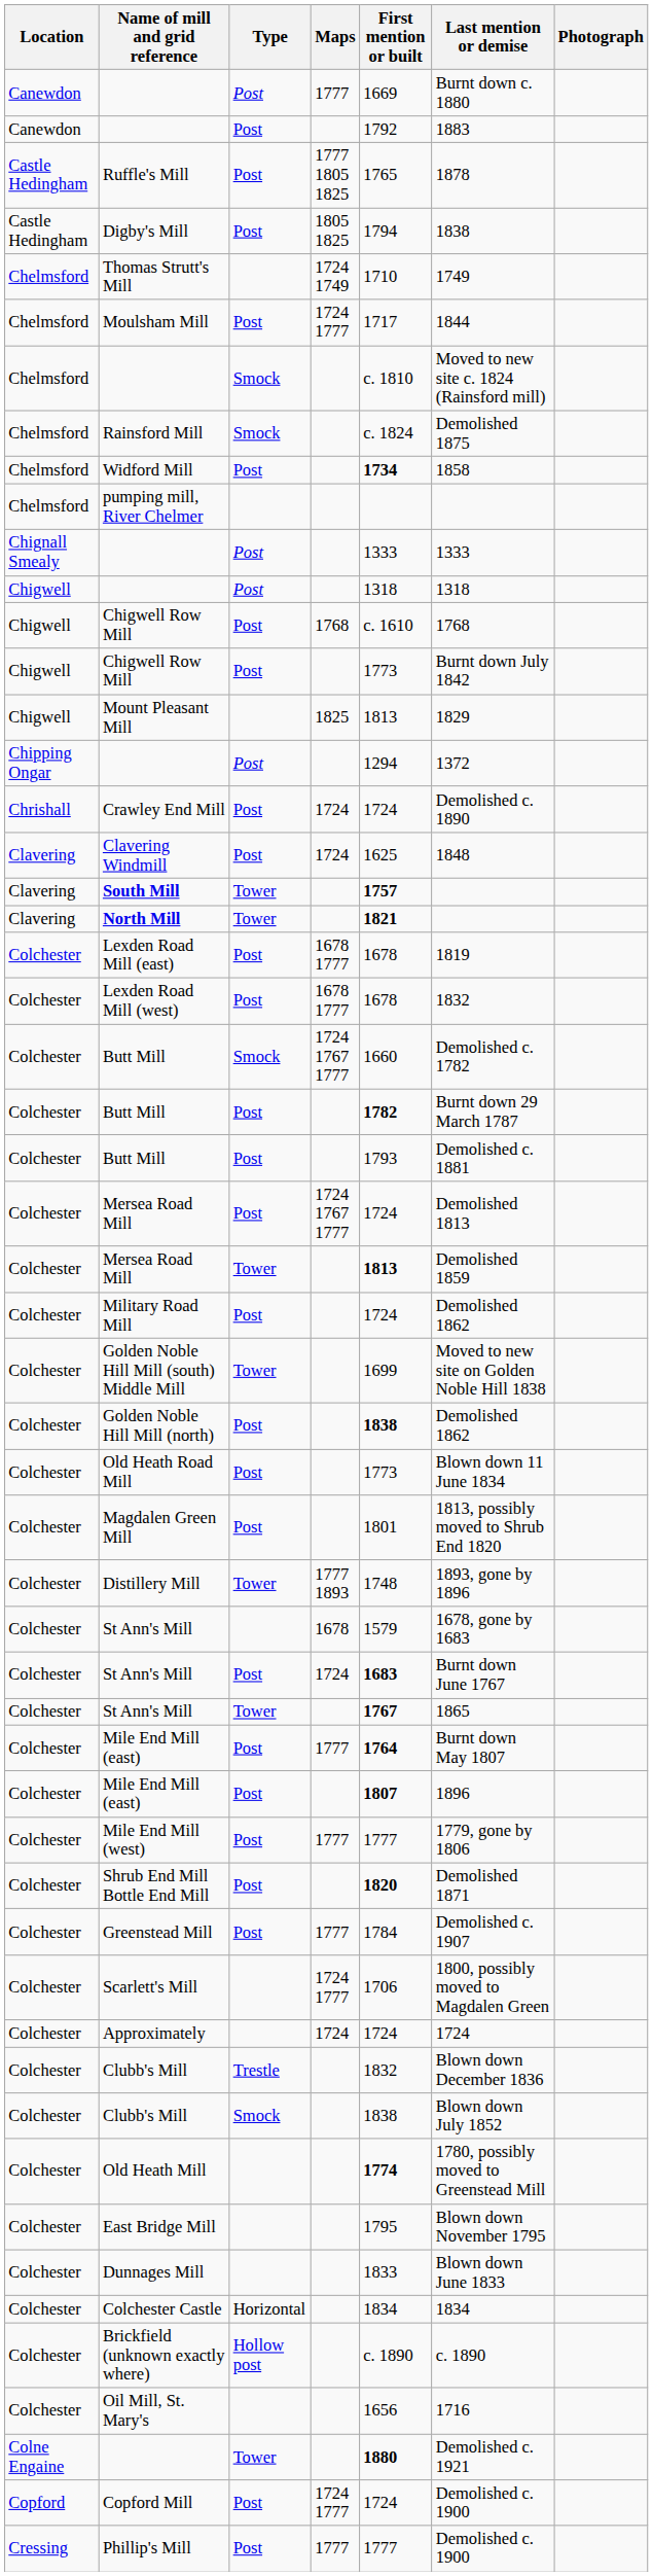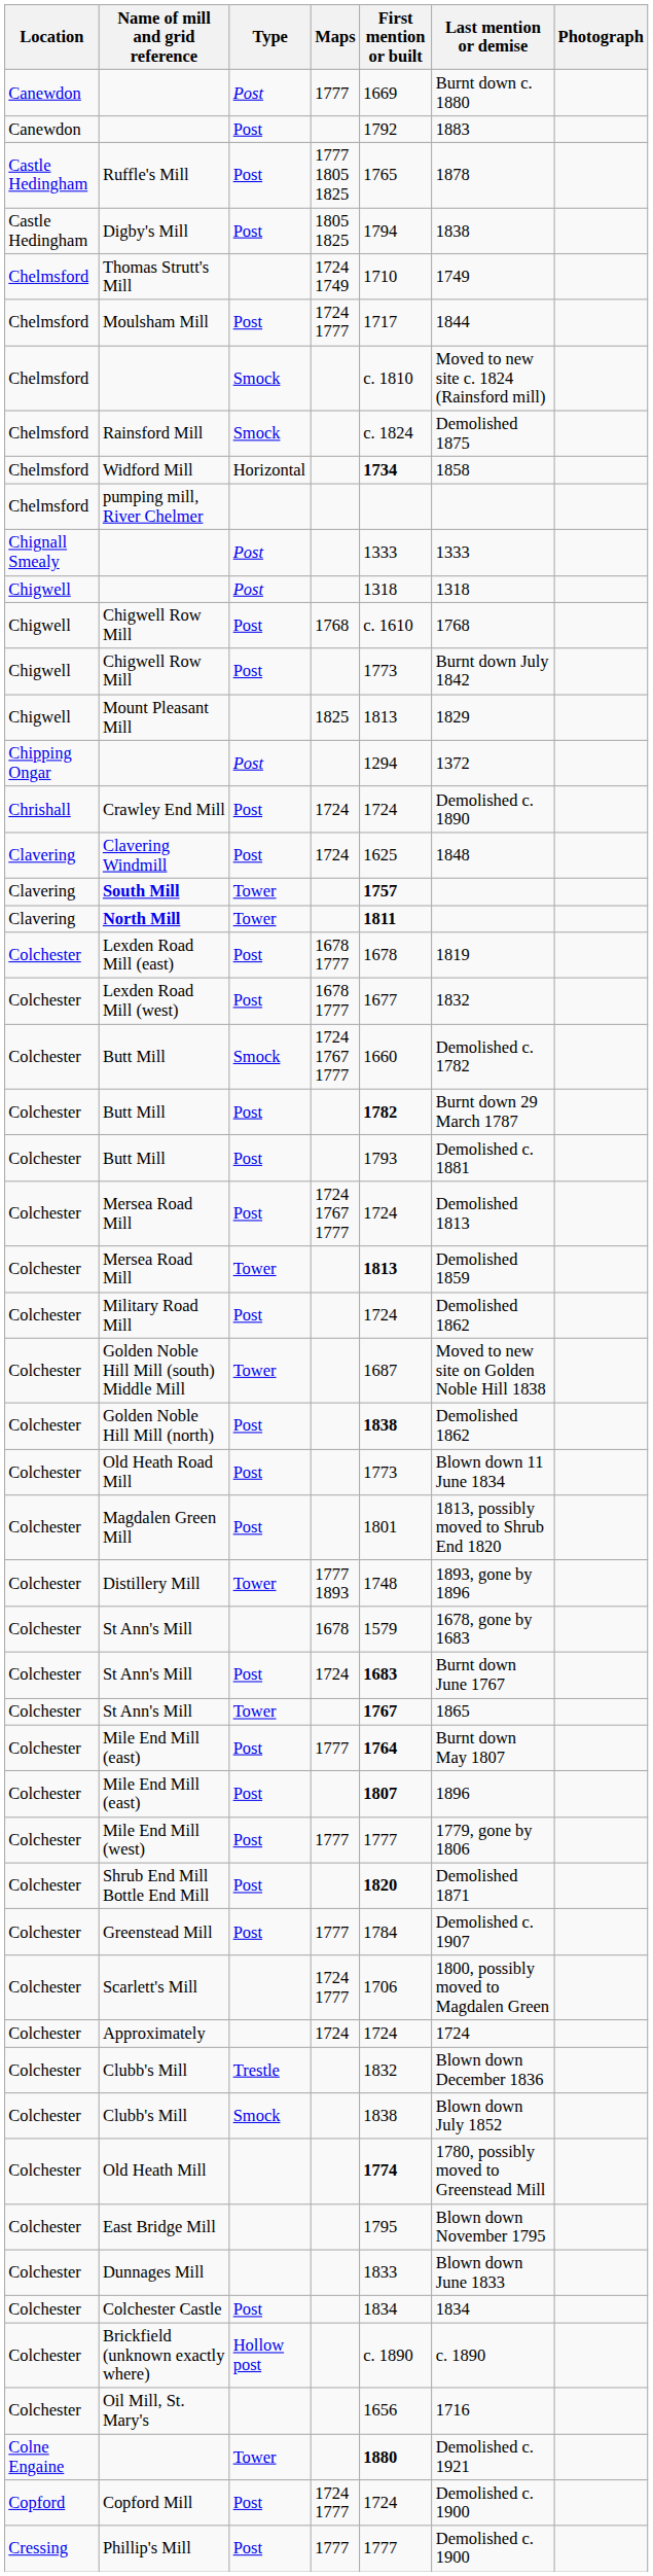 <table class="wikitable">
 <tr>
 <th>Location</th>
 <th>Name of mill<br>and grid reference</th>
 <th>Type</th>
 <th>Maps</th>
 <th>First mention<br>or built</th>
 <th>Last mention<br> or demise</th>
 <th>Photograph</th>
 </tr>
 <tr>
 <td><a href='#'>Canewdon</a></td>
 <td></td>
 <td><em><a href='#'>Post</a></em></td>
 <td>1777</td>
 <td>1669</td>
 <td>Burnt down c. 1880</td>
 <td></td>
 </tr>
 <tr>
 <td>Canewdon</td>
 <td></td>
 <td><a href='#'>Post</a></td>
 <td></td>
 <td>1792</td>
 <td>1883</td>
 <td></td>
 </tr>
 <tr>
 <td><a href='#'>Castle Hedingham</a></td>
 <td>Ruffle's Mill<br></td>
 <td><a href='#'>Post</a></td>
 <td>1777<br>1805<br>1825</td>
 <td>1765</td>
 <td>1878</td>
 <td></td>
 </tr>
 <tr>
 <td>Castle Hedingham</td>
 <td>Digby's Mill<br></td>
 <td><a href='#'>Post</a></td>
 <td>1805<br>1825</td>
 <td>1794</td>
 <td>1838</td>
 <td></td>
 </tr>
 <tr>
 <td><a href='#'>Chelmsford</a></td>
 <td>Thomas Strutt's Mill <br></td>
 <td></td>
 <td>1724<br>1749</td>
 <td>1710</td>
 <td>1749</td>
 <td></td>
 </tr>
 <tr>
 <td>Chelmsford</td>
 <td>Moulsham Mill <br></td>
 <td><a href='#'>Post</a></td>
 <td>1724<br>1777</td>
 <td>1717</td>
 <td>1844</td>
 <td></td>
 </tr>
 <tr>
 <td>Chelmsford</td>
 <td></td>
 <td><a href='#'>Smock</a></td>
 <td></td>
 <td>c. 1810</td>
 <td>Moved to new site c. 1824 (Rainsford mill)</td>
 <td></td>
 </tr>
 <tr>
 <td>Chelmsford</td>
 <td>Rainsford Mill <br></td>
 <td><a href='#'>Smock</a></td>
 <td></td>
 <td>c. 1824</td>
 <td>Demolished 1875</td>
 <td></td>
 </tr>
 <tr>
 <td>Chelmsford</td>
 <td>Widford Mill <br></td>
-<td><a href='#'>Post</a></td>
+<td>Horizontal</td>
 <td></td>
 <td><strong>1734</strong></td>
 <td>1858</td>
 <td></td>
 </tr>
 <tr>
 <td>Chelmsford</td>
 <td>pumping mill, <a href='#'>River Chelmer</a></td>
 <td></td>
 <td></td>
 <td></td>
 <td></td>
 <td></td>
 </tr>
 <tr>
 <td><a href='#'>Chignall Smealy</a></td>
 <td></td>
 <td><em><a href='#'>Post</a></em></td>
 <td></td>
 <td>1333</td>
 <td>1333</td>
 <td></td>
 </tr>
 <tr>
 <td><a href='#'>Chigwell</a></td>
 <td></td>
 <td><em><a href='#'>Post</a></em></td>
 <td></td>
 <td>1318</td>
 <td>1318</td>
 <td></td>
 </tr>
 <tr>
 <td>Chigwell</td>
 <td>Chigwell Row Mill <br></td>
 <td><a href='#'>Post</a></td>
 <td>1768</td>
 <td>c. 1610</td>
 <td>1768</td>
 <td></td>
 </tr>
 <tr>
 <td>Chigwell</td>
 <td>Chigwell Row Mill <br></td>
 <td><a href='#'>Post</a></td>
 <td></td>
 <td>1773</td>
 <td>Burnt down July 1842</td>
 <td></td>
 </tr>
 <tr>
 <td>Chigwell</td>
 <td>Mount Pleasant Mill <br></td>
 <td></td>
 <td>1825</td>
 <td>1813</td>
 <td>1829</td>
 <td></td>
 </tr>
 <tr>
 <td><a href='#'>Chipping Ongar</a></td>
 <td></td>
 <td><em><a href='#'>Post</a></em></td>
 <td></td>
 <td>1294</td>
 <td>1372</td>
 <td></td>
 </tr>
 <tr>
 <td><a href='#'>Chrishall</a></td>
 <td>Crawley End Mill <br></td>
 <td><a href='#'>Post</a></td>
 <td>1724</td>
 <td>1724</td>
 <td>Demolished c. 1890</td>
 <td></td>
 </tr>
 <tr>
 <td><a href='#'>Clavering</a></td>
 <td><a href='#'>Clavering Windmill</a> <br></td>
 <td><a href='#'>Post</a></td>
 <td>1724</td>
 <td>1625</td>
 <td>1848</td>
 <td></td>
 </tr>
 <tr>
 <td>Clavering</td>
 <td><strong><a href='#'>South Mill</a></strong><br></td>
 <td><a href='#'>Tower</a></td>
 <td></td>
 <td><strong>1757</strong></td>
 <td></td>
 <td></td>
 </tr>
 <tr>
 <td>Clavering</td>
 <td><strong><a href='#'>North Mill</a></strong><br></td>
 <td><a href='#'>Tower</a></td>
 <td></td>
-<td><strong>1821</strong></td>
+<td><strong>1811</strong></td>
 <td></td>
 <td></td>
 </tr>
 <tr>
 <td><a href='#'>Colchester</a></td>
 <td>Lexden Road Mill (east) <br></td>
 <td><a href='#'>Post</a></td>
 <td>1678<br>1777</td>
 <td>1678</td>
 <td>1819</td>
 <td></td>
 </tr>
 <tr>
 <td>Colchester</td>
 <td>Lexden Road Mill (west) <br></td>
 <td><a href='#'>Post</a></td>
 <td>1678<br>1777</td>
-<td>1678</td>
+<td>1677</td>
 <td>1832</td>
 <td></td>
 </tr>
 <tr>
 <td>Colchester</td>
 <td>Butt Mill <br></td>
 <td><a href='#'>Smock</a></td>
 <td>1724<br>1767<br>1777</td>
 <td>1660</td>
 <td>Demolished c. 1782</td>
 <td></td>
 </tr>
 <tr>
 <td>Colchester</td>
 <td>Butt Mill <br></td>
 <td><a href='#'>Post</a></td>
 <td></td>
 <td><strong>1782</strong></td>
 <td>Burnt down 29 March 1787</td>
 <td></td>
 </tr>
 <tr>
 <td>Colchester</td>
 <td>Butt Mill <br></td>
 <td><a href='#'>Post</a></td>
 <td></td>
 <td>1793</td>
 <td>Demolished c. 1881</td>
 <td></td>
 </tr>
 <tr>
 <td>Colchester</td>
 <td>Mersea Road Mill <br></td>
 <td><a href='#'>Post</a></td>
 <td>1724<br>1767<br>1777</td>
 <td>1724</td>
 <td>Demolished 1813</td>
 <td></td>
 </tr>
 <tr>
 <td>Colchester</td>
 <td>Mersea Road Mill <br></td>
 <td><a href='#'>Tower</a></td>
 <td></td>
 <td><strong>1813</strong></td>
 <td>Demolished 1859</td>
 <td></td>
 </tr>
 <tr>
 <td>Colchester</td>
 <td>Military Road Mill <br></td>
 <td><a href='#'>Post</a></td>
 <td></td>
 <td>1724</td>
 <td>Demolished 1862</td>
 <td></td>
 </tr>
 <tr>
 <td>Colchester</td>
 <td>Golden Noble Hill Mill (south) <br>Middle Mill <br></td>
 <td><a href='#'>Tower</a></td>
 <td></td>
-<td>1699</td>
+<td>1687</td>
 <td>Moved to new site on Golden Noble Hill 1838</td>
 <td></td>
 </tr>
 <tr>
 <td>Colchester</td>
 <td>Golden Noble Hill Mill (north) <br></td>
 <td><a href='#'>Post</a></td>
 <td></td>
 <td><strong>1838</strong></td>
 <td>Demolished   1862</td>
 <td></td>
 </tr>
 <tr>
 <td>Colchester</td>
 <td>Old Heath Road Mill</td>
 <td><a href='#'>Post</a></td>
 <td></td>
 <td>1773</td>
 <td>Blown down 11 June 1834</td>
 <td></td>
 </tr>
 <tr>
 <td>Colchester</td>
 <td>Magdalen Green Mill <br></td>
 <td><a href='#'>Post</a></td>
 <td></td>
 <td>1801</td>
 <td>1813, possibly moved to Shrub End 1820</td>
 <td></td>
 </tr>
 <tr>
 <td>Colchester</td>
 <td>Distillery Mill <br></td>
 <td><a href='#'>Tower</a></td>
 <td>1777<br>1893</td>
 <td>1748</td>
 <td>1893, gone by 1896</td>
 <td></td>
 </tr>
 <tr>
 <td>Colchester</td>
 <td>St Ann's Mill <br></td>
 <td></td>
 <td>1678</td>
 <td>1579</td>
 <td>1678, gone by 1683</td>
 <td></td>
 </tr>
 <tr>
 <td>Colchester</td>
 <td>St Ann's Mill <br></td>
 <td><a href='#'>Post</a></td>
 <td>1724</td>
 <td><strong>1683</strong></td>
 <td>Burnt down June 1767</td>
 <td></td>
 </tr>
 <tr>
 <td>Colchester</td>
 <td>St Ann's Mill <br></td>
 <td><a href='#'>Tower</a></td>
 <td></td>
 <td><strong>1767</strong></td>
 <td>1865</td>
 <td></td>
 </tr>
 <tr>
 <td>Colchester</td>
 <td>Mile End Mill (east) <br></td>
 <td><a href='#'>Post</a></td>
 <td>1777</td>
 <td><strong>1764</strong></td>
 <td>Burnt down May 1807</td>
 <td></td>
 </tr>
 <tr>
 <td>Colchester</td>
 <td>Mile End Mill (east) <br></td>
 <td><a href='#'>Post</a></td>
 <td></td>
 <td><strong>1807</strong></td>
 <td>1896</td>
 <td></td>
 </tr>
 <tr>
 <td>Colchester</td>
 <td>Mile End Mill (west) <br></td>
 <td><a href='#'>Post</a></td>
 <td>1777</td>
 <td>1777</td>
 <td>1779, gone by 1806</td>
 <td></td>
 </tr>
 <tr>
 <td>Colchester</td>
 <td>Shrub End Mill<br>Bottle End Mill <br></td>
 <td><a href='#'>Post</a></td>
 <td></td>
 <td><strong>1820</strong></td>
 <td>Demolished 1871</td>
 <td></td>
 </tr>
 <tr>
 <td>Colchester</td>
 <td>Greenstead Mill <br></td>
 <td><a href='#'>Post</a></td>
 <td>1777</td>
 <td>1784</td>
 <td>Demolished c. 1907</td>
 <td></td>
 </tr>
 <tr>
 <td>Colchester</td>
 <td>Scarlett's Mill <br></td>
 <td></td>
 <td>1724<br>1777</td>
 <td>1706</td>
 <td>1800, possibly moved to Magdalen Green</td>
 <td></td>
 </tr>
 <tr>
 <td>Colchester</td>
 <td>Approximately</td>
 <td></td>
 <td>1724</td>
 <td>1724</td>
 <td>1724</td>
 <td></td>
 </tr>
 <tr>
 <td>Colchester</td>
 <td>Clubb's Mill <br></td>
 <td><a href='#'>Trestle</a></td>
 <td></td>
 <td>1832</td>
 <td>Blown down December 1836</td>
 <td></td>
 </tr>
 <tr>
 <td>Colchester</td>
 <td>Clubb's Mill <br></td>
 <td><a href='#'>Smock</a></td>
 <td></td>
 <td>1838</td>
 <td>Blown down July 1852</td>
 <td></td>
 </tr>
 <tr>
 <td>Colchester</td>
 <td>Old Heath Mill</td>
 <td></td>
 <td></td>
 <td><strong>1774</strong></td>
 <td>1780, possibly moved to Greenstead Mill</td>
 <td></td>
 </tr>
 <tr>
 <td>Colchester</td>
 <td>East Bridge Mill</td>
 <td></td>
 <td></td>
 <td>1795</td>
 <td>Blown down November 1795</td>
 <td></td>
 </tr>
 <tr>
 <td>Colchester</td>
 <td>Dunnages Mill</td>
 <td></td>
 <td></td>
 <td>1833</td>
 <td>Blown down June 1833</td>
 <td></td>
 </tr>
 <tr>
 <td>Colchester</td>
 <td>Colchester Castle</td>
-<td>Horizontal</td>
+<td><a href='#'>Post</a></td>
 <td></td>
 <td>1834</td>
 <td>1834</td>
 <td></td>
 </tr>
 <tr>
 <td>Colchester</td>
 <td>Brickfield (unknown exactly where)</td>
 <td><a href='#'>Hollow post</a></td>
 <td></td>
 <td>c. 1890</td>
 <td>c. 1890</td>
 <td></td>
 </tr>
 <tr>
 <td>Colchester</td>
 <td>Oil Mill, St. Mary's</td>
 <td></td>
 <td></td>
 <td>1656</td>
 <td>1716</td>
 <td></td>
 </tr>
 <tr>
 <td><a href='#'>Colne Engaine</a></td>
 <td></td>
 <td><a href='#'>Tower</a></td>
 <td></td>
 <td><strong>1880</strong></td>
 <td>Demolished c. 1921</td>
 <td></td>
 </tr>
 <tr>
 <td><a href='#'>Copford</a></td>
 <td>Copford Mill <br></td>
 <td><a href='#'>Post</a></td>
 <td>1724<br>1777</td>
 <td>1724</td>
 <td>Demolished c. 1900</td>
 <td></td>
 </tr>
 <tr>
 <td><a href='#'>Cressing</a></td>
 <td>Phillip's Mill <br></td>
 <td><a href='#'>Post</a></td>
 <td>1777</td>
 <td>1777</td>
 <td>Demolished c. 1900</td>
 <td></td>
 </tr>
 </table>
